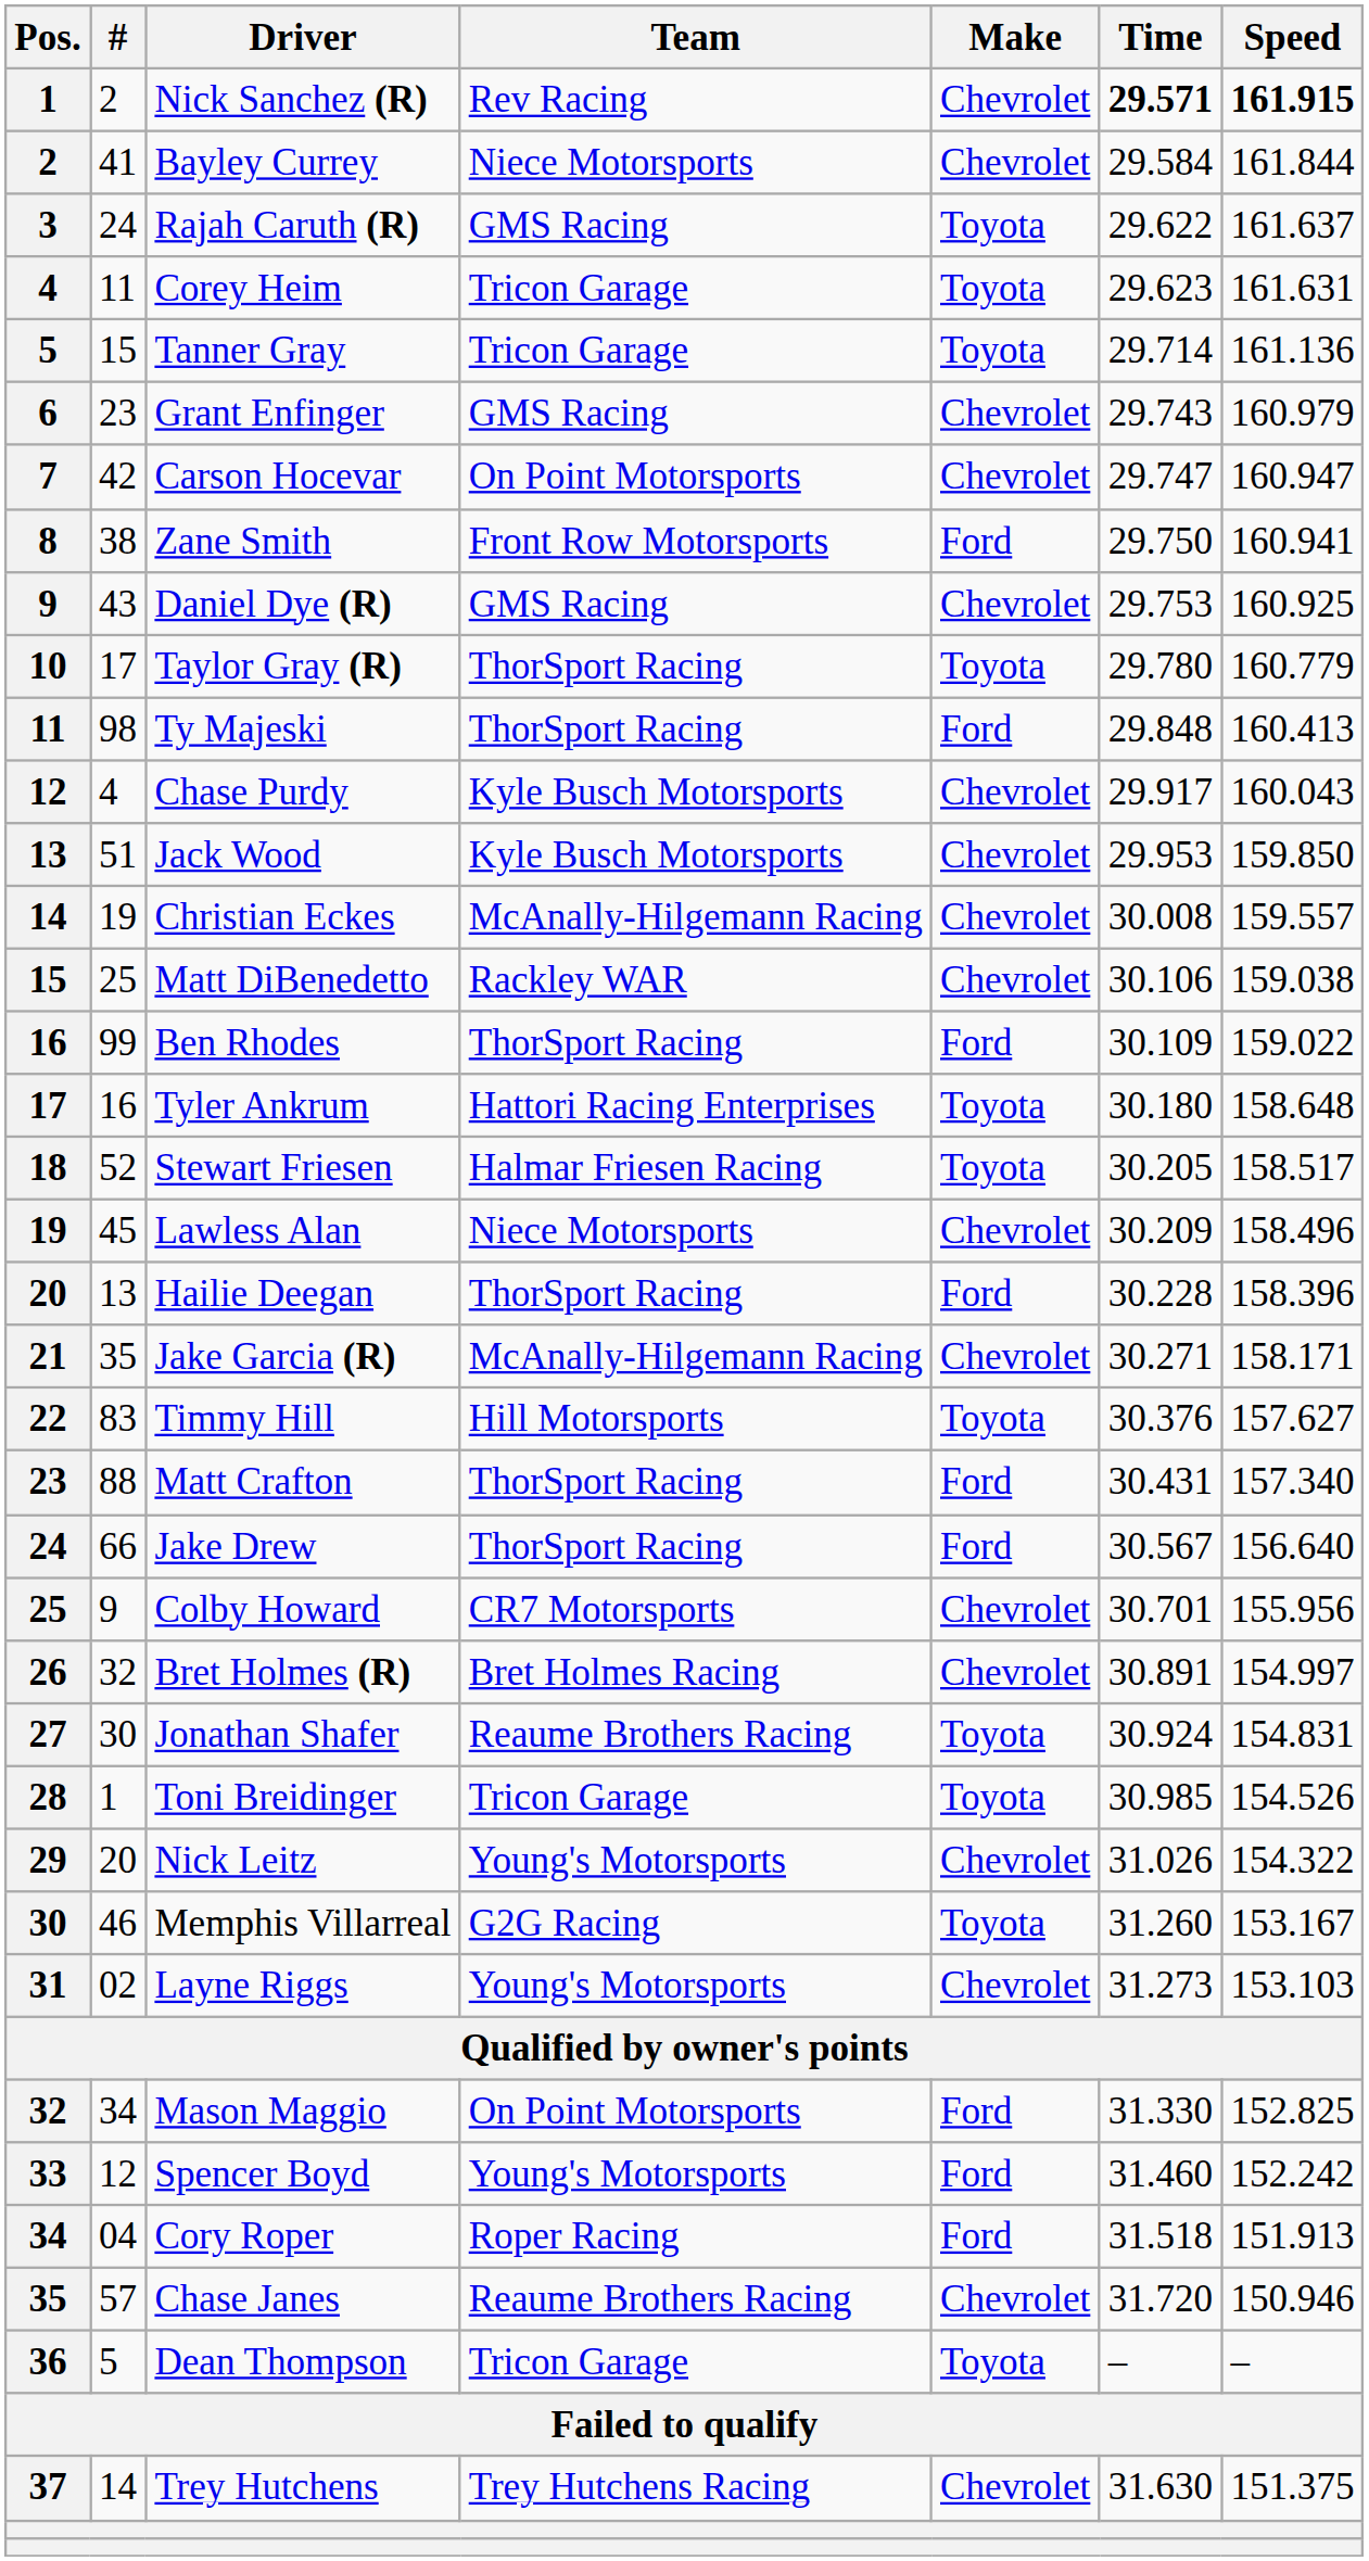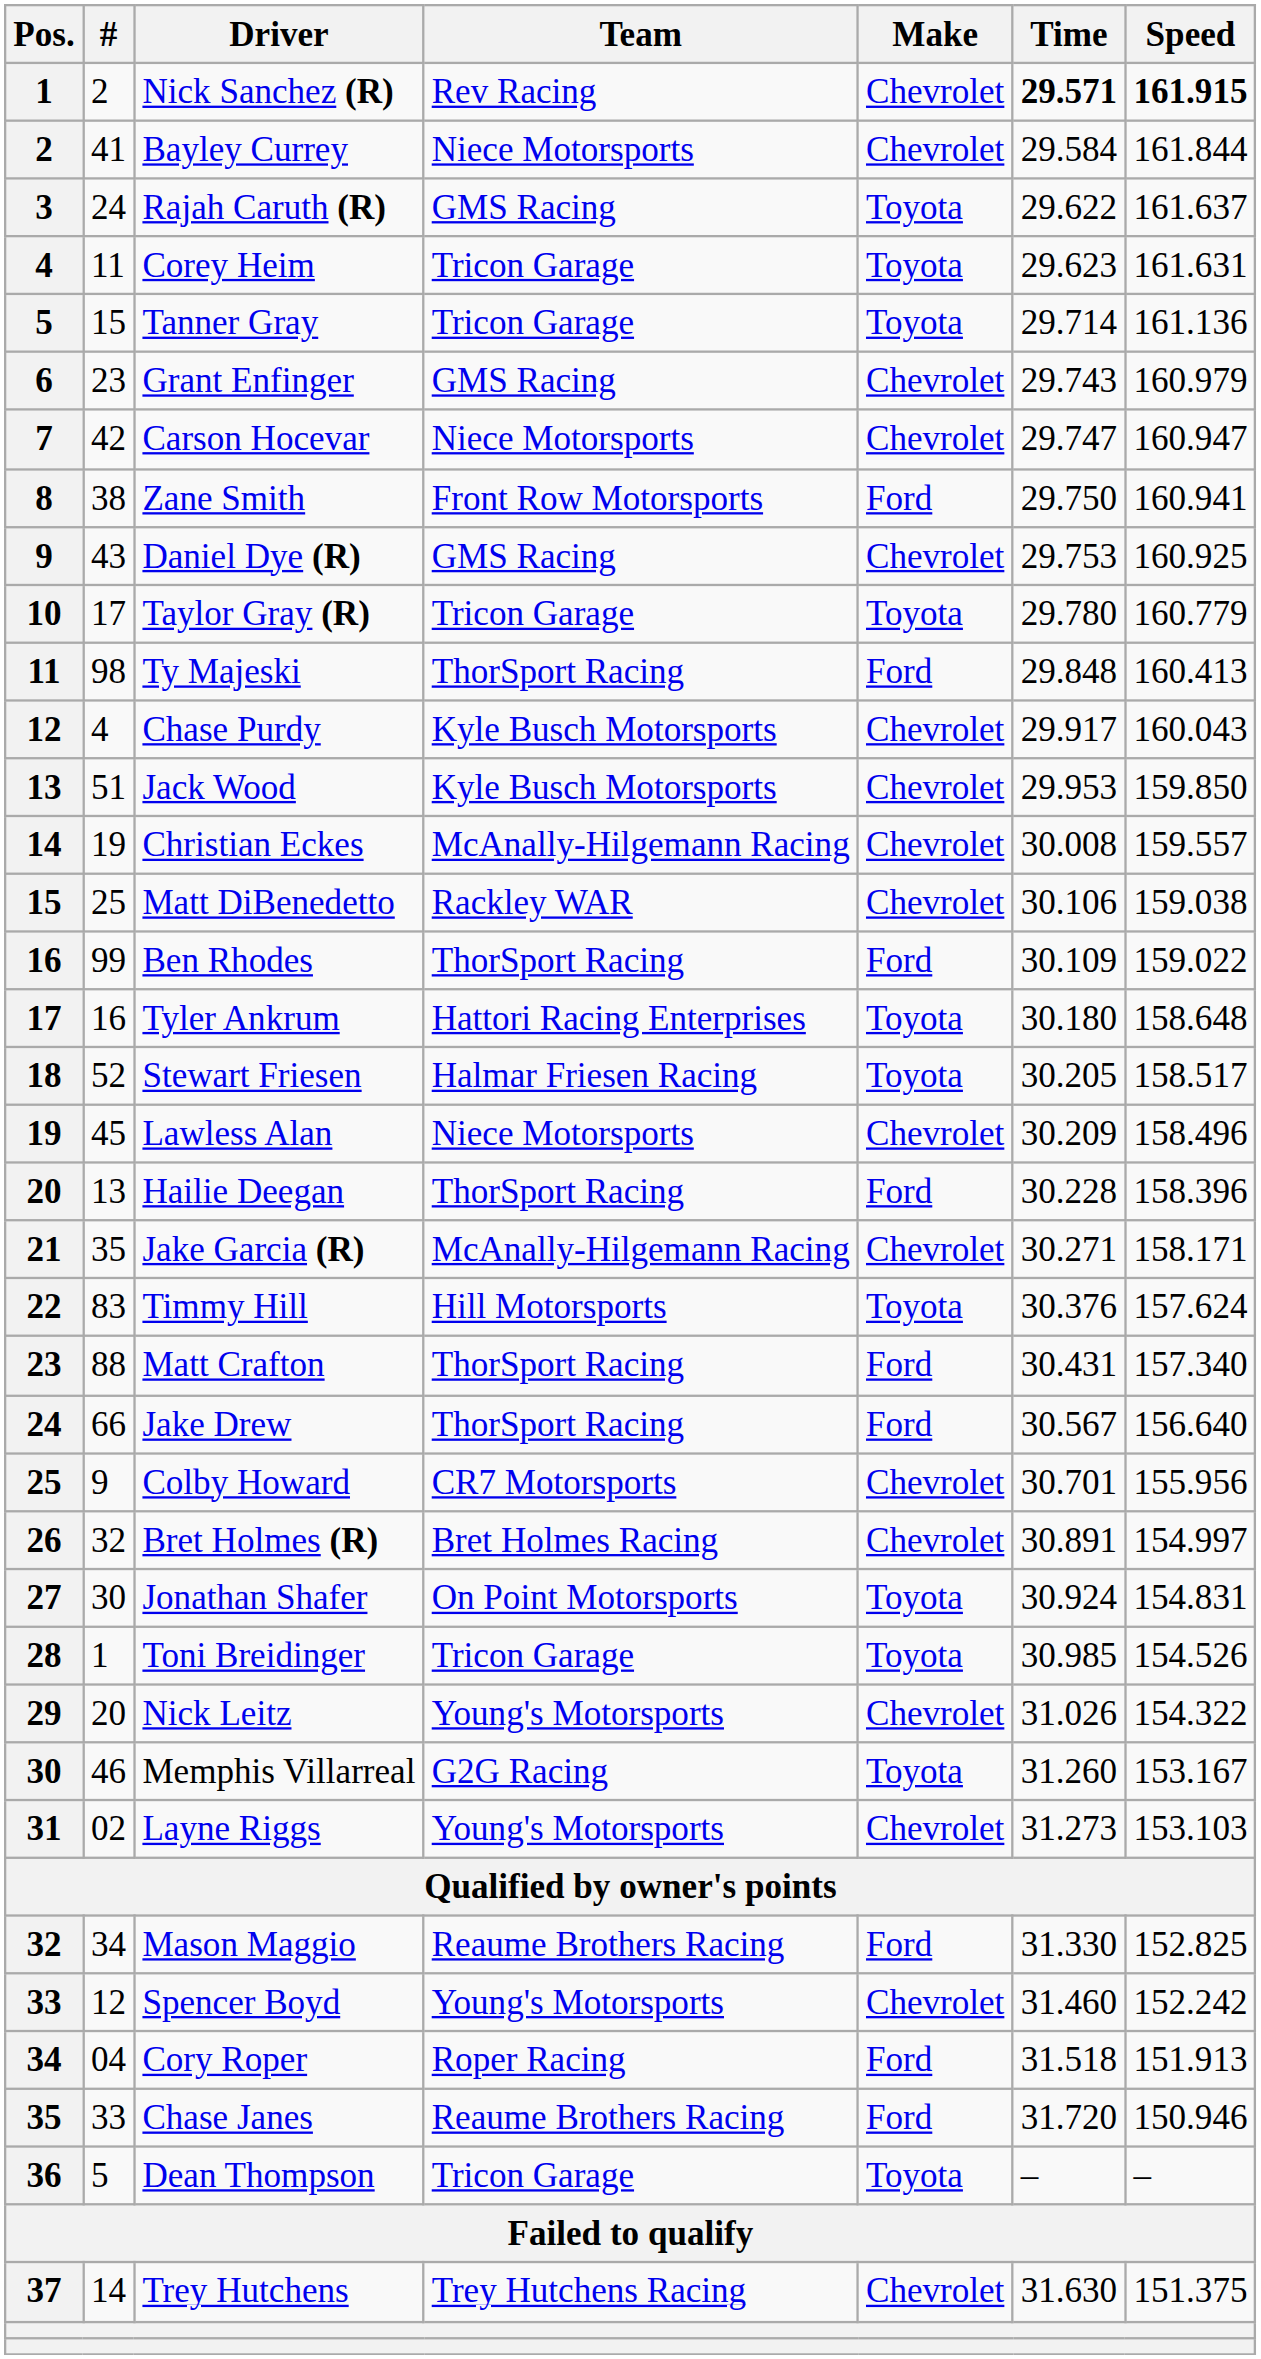 <table class="wikitable" style="font-size:95%">
 <tr>
 <th>Pos.</th>
 <th>#</th>
 <th>Driver</th>
 <th>Team</th>
 <th>Make</th>
 <th>Time</th>
 <th>Speed</th>
 </tr>
 <tr>
 <th>1</th>
 <td>2</td>
 <td><a href='#'>Nick Sanchez</a> <strong>(R)</strong></td>
 <td><a href='#'>Rev Racing</a></td>
 <td><a href='#'>Chevrolet</a></td>
 <td><strong>29.571</strong></td>
 <td><strong>161.915</strong></td>
 </tr>
 <tr>
 <th>2</th>
 <td>41</td>
 <td><a href='#'>Bayley Currey</a></td>
 <td><a href='#'>Niece Motorsports</a></td>
 <td><a href='#'>Chevrolet</a></td>
 <td>29.584</td>
 <td>161.844</td>
 </tr>
 <tr>
 <th>3</th>
 <td>24</td>
 <td><a href='#'>Rajah Caruth</a> <strong>(R)</strong></td>
 <td><a href='#'>GMS Racing</a></td>
 <td><a href='#'>Toyota</a></td>
 <td>29.622</td>
 <td>161.637</td>
 </tr>
 <tr>
 <th>4</th>
 <td>11</td>
 <td><a href='#'>Corey Heim</a></td>
 <td><a href='#'>Tricon Garage</a></td>
 <td><a href='#'>Toyota</a></td>
 <td>29.623</td>
 <td>161.631</td>
 </tr>
 <tr>
 <th>5</th>
 <td>15</td>
 <td><a href='#'>Tanner Gray</a></td>
 <td><a href='#'>Tricon Garage</a></td>
 <td><a href='#'>Toyota</a></td>
 <td>29.714</td>
 <td>161.136</td>
 </tr>
 <tr>
 <th>6</th>
 <td>23</td>
 <td><a href='#'>Grant Enfinger</a></td>
 <td><a href='#'>GMS Racing</a></td>
 <td><a href='#'>Chevrolet</a></td>
 <td>29.743</td>
 <td>160.979</td>
 </tr>
 <tr>
 <th>7</th>
 <td>42</td>
 <td><a href='#'>Carson Hocevar</a></td>
-<td><a href='#'>On Point Motorsports</a></td>
+<td><a href='#'>Niece Motorsports</a></td>
 <td><a href='#'>Chevrolet</a></td>
 <td>29.747</td>
 <td>160.947</td>
 </tr>
 <tr>
 <th>8</th>
 <td>38</td>
 <td><a href='#'>Zane Smith</a></td>
 <td><a href='#'>Front Row Motorsports</a></td>
 <td><a href='#'>Ford</a></td>
 <td>29.750</td>
 <td>160.941</td>
 </tr>
 <tr>
 <th>9</th>
 <td>43</td>
 <td><a href='#'>Daniel Dye</a> <strong>(R)</strong></td>
 <td><a href='#'>GMS Racing</a></td>
 <td><a href='#'>Chevrolet</a></td>
 <td>29.753</td>
 <td>160.925</td>
 </tr>
 <tr>
 <th>10</th>
 <td>17</td>
 <td><a href='#'>Taylor Gray</a> <strong>(R)</strong></td>
-<td><a href='#'>ThorSport Racing</a></td>
+<td><a href='#'>Tricon Garage</a></td>
 <td><a href='#'>Toyota</a></td>
 <td>29.780</td>
 <td>160.779</td>
 </tr>
 <tr>
 <th>11</th>
 <td>98</td>
 <td><a href='#'>Ty Majeski</a></td>
 <td><a href='#'>ThorSport Racing</a></td>
 <td><a href='#'>Ford</a></td>
 <td>29.848</td>
 <td>160.413</td>
 </tr>
 <tr>
 <th>12</th>
 <td>4</td>
 <td><a href='#'>Chase Purdy</a></td>
 <td><a href='#'>Kyle Busch Motorsports</a></td>
 <td><a href='#'>Chevrolet</a></td>
 <td>29.917</td>
 <td>160.043</td>
 </tr>
 <tr>
 <th>13</th>
 <td>51</td>
 <td><a href='#'>Jack Wood</a></td>
 <td><a href='#'>Kyle Busch Motorsports</a></td>
 <td><a href='#'>Chevrolet</a></td>
 <td>29.953</td>
 <td>159.850</td>
 </tr>
 <tr>
 <th>14</th>
 <td>19</td>
 <td><a href='#'>Christian Eckes</a></td>
 <td><a href='#'>McAnally-Hilgemann Racing</a></td>
 <td><a href='#'>Chevrolet</a></td>
 <td>30.008</td>
 <td>159.557</td>
 </tr>
 <tr>
 <th>15</th>
 <td>25</td>
 <td><a href='#'>Matt DiBenedetto</a></td>
 <td><a href='#'>Rackley WAR</a></td>
 <td><a href='#'>Chevrolet</a></td>
 <td>30.106</td>
 <td>159.038</td>
 </tr>
 <tr>
 <th>16</th>
 <td>99</td>
 <td><a href='#'>Ben Rhodes</a></td>
 <td><a href='#'>ThorSport Racing</a></td>
 <td><a href='#'>Ford</a></td>
 <td>30.109</td>
 <td>159.022</td>
 </tr>
 <tr>
 <th>17</th>
 <td>16</td>
 <td><a href='#'>Tyler Ankrum</a></td>
 <td><a href='#'>Hattori Racing Enterprises</a></td>
 <td><a href='#'>Toyota</a></td>
 <td>30.180</td>
 <td>158.648</td>
 </tr>
 <tr>
 <th>18</th>
 <td>52</td>
 <td><a href='#'>Stewart Friesen</a></td>
 <td><a href='#'>Halmar Friesen Racing</a></td>
 <td><a href='#'>Toyota</a></td>
 <td>30.205</td>
 <td>158.517</td>
 </tr>
 <tr>
 <th>19</th>
 <td>45</td>
 <td><a href='#'>Lawless Alan</a></td>
 <td><a href='#'>Niece Motorsports</a></td>
 <td><a href='#'>Chevrolet</a></td>
 <td>30.209</td>
 <td>158.496</td>
 </tr>
 <tr>
 <th>20</th>
 <td>13</td>
 <td><a href='#'>Hailie Deegan</a></td>
 <td><a href='#'>ThorSport Racing</a></td>
 <td><a href='#'>Ford</a></td>
 <td>30.228</td>
 <td>158.396</td>
 </tr>
 <tr>
 <th>21</th>
 <td>35</td>
 <td><a href='#'>Jake Garcia</a> <strong>(R)</strong></td>
 <td><a href='#'>McAnally-Hilgemann Racing</a></td>
 <td><a href='#'>Chevrolet</a></td>
 <td>30.271</td>
 <td>158.171</td>
 </tr>
 <tr>
 <th>22</th>
 <td>83</td>
 <td><a href='#'>Timmy Hill</a></td>
 <td><a href='#'>Hill Motorsports</a></td>
 <td><a href='#'>Toyota</a></td>
 <td>30.376</td>
-<td>157.627</td>
+<td>157.624</td>
 </tr>
 <tr>
 <th>23</th>
 <td>88</td>
 <td><a href='#'>Matt Crafton</a></td>
 <td><a href='#'>ThorSport Racing</a></td>
 <td><a href='#'>Ford</a></td>
 <td>30.431</td>
 <td>157.340</td>
 </tr>
 <tr>
 <th>24</th>
 <td>66</td>
 <td><a href='#'>Jake Drew</a></td>
 <td><a href='#'>ThorSport Racing</a></td>
 <td><a href='#'>Ford</a></td>
 <td>30.567</td>
 <td>156.640</td>
 </tr>
 <tr>
 <th>25</th>
 <td>9</td>
 <td><a href='#'>Colby Howard</a></td>
 <td><a href='#'>CR7 Motorsports</a></td>
 <td><a href='#'>Chevrolet</a></td>
 <td>30.701</td>
 <td>155.956</td>
 </tr>
 <tr>
 <th>26</th>
 <td>32</td>
 <td><a href='#'>Bret Holmes</a> <strong>(R)</strong></td>
 <td><a href='#'>Bret Holmes Racing</a></td>
 <td><a href='#'>Chevrolet</a></td>
 <td>30.891</td>
 <td>154.997</td>
 </tr>
 <tr>
 <th>27</th>
 <td>30</td>
 <td><a href='#'>Jonathan Shafer</a></td>
-<td><a href='#'>Reaume Brothers Racing</a></td>
+<td><a href='#'>On Point Motorsports</a></td>
 <td><a href='#'>Toyota</a></td>
 <td>30.924</td>
 <td>154.831</td>
 </tr>
 <tr>
 <th>28</th>
 <td>1</td>
 <td><a href='#'>Toni Breidinger</a></td>
 <td><a href='#'>Tricon Garage</a></td>
 <td><a href='#'>Toyota</a></td>
 <td>30.985</td>
 <td>154.526</td>
 </tr>
 <tr>
 <th>29</th>
 <td>20</td>
 <td><a href='#'>Nick Leitz</a></td>
 <td><a href='#'>Young's Motorsports</a></td>
 <td><a href='#'>Chevrolet</a></td>
 <td>31.026</td>
 <td>154.322</td>
 </tr>
 <tr>
 <th>30</th>
 <td>46</td>
 <td>Memphis Villarreal</td>
 <td><a href='#'>G2G Racing</a></td>
 <td><a href='#'>Toyota</a></td>
 <td>31.260</td>
 <td>153.167</td>
 </tr>
 <tr>
 <th>31</th>
 <td>02</td>
 <td><a href='#'>Layne Riggs</a></td>
 <td><a href='#'>Young's Motorsports</a></td>
 <td><a href='#'>Chevrolet</a></td>
 <td>31.273</td>
 <td>153.103</td>
 </tr>
 <tr>
 <th colspan="7">Qualified by owner's points</th>
 </tr>
 <tr>
 <th>32</th>
 <td>34</td>
 <td><a href='#'>Mason Maggio</a></td>
-<td><a href='#'>On Point Motorsports</a></td>
+<td><a href='#'>Reaume Brothers Racing</a></td>
 <td><a href='#'>Ford</a></td>
 <td>31.330</td>
 <td>152.825</td>
 </tr>
 <tr>
 <th>33</th>
 <td>12</td>
 <td><a href='#'>Spencer Boyd</a></td>
 <td><a href='#'>Young's Motorsports</a></td>
-<td><a href='#'>Ford</a></td>
+<td><a href='#'>Chevrolet</a></td>
 <td>31.460</td>
 <td>152.242</td>
 </tr>
 <tr>
 <th>34</th>
 <td>04</td>
 <td><a href='#'>Cory Roper</a></td>
 <td><a href='#'>Roper Racing</a></td>
 <td><a href='#'>Ford</a></td>
 <td>31.518</td>
 <td>151.913</td>
 </tr>
 <tr>
 <th>35</th>
-<td>57</td>
+<td>33</td>
 <td><a href='#'>Chase Janes</a></td>
 <td><a href='#'>Reaume Brothers Racing</a></td>
-<td><a href='#'>Chevrolet</a></td>
+<td><a href='#'>Ford</a></td>
 <td>31.720</td>
 <td>150.946</td>
 </tr>
 <tr>
 <th>36</th>
 <td>5</td>
 <td><a href='#'>Dean Thompson</a></td>
 <td><a href='#'>Tricon Garage</a></td>
 <td><a href='#'>Toyota</a></td>
 <td>–</td>
 <td>–</td>
 </tr>
 <tr>
 <th colspan="7">Failed to qualify</th>
 </tr>
 <tr>
 <th>37</th>
 <td>14</td>
 <td><a href='#'>Trey Hutchens</a></td>
 <td><a href='#'>Trey Hutchens Racing</a></td>
 <td><a href='#'>Chevrolet</a></td>
 <td>31.630</td>
 <td>151.375</td>
 </tr>
 <tr>
 <th colspan="7"></th>
 </tr>
 <tr>
 <th colspan="7"></th>
 </tr>
 </table>
